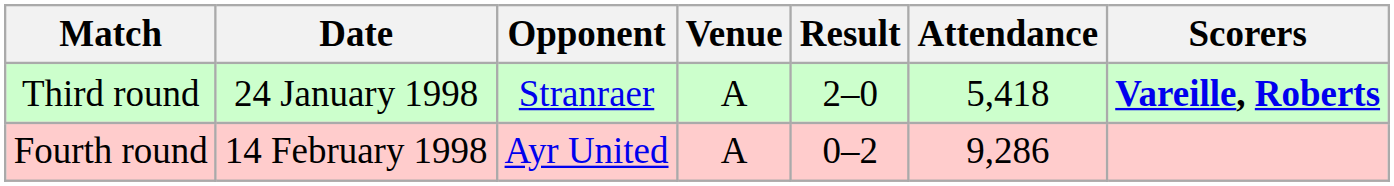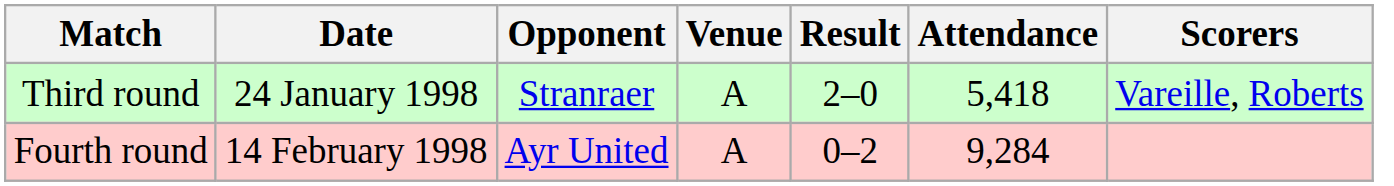 <table class="wikitable" style="font-size:100%; text-align:center">
 <tr>
 <th>Match</th>
 <th>Date</th>
 <th>Opponent</th>
 <th>Venue</th>
 <th>Result</th>
 <th>Attendance</th>
 <th>Scorers</th>
 </tr>
 <tr style="background: #CCFFCC;">
 <td>Third round</td>
 <td>24 January 1998</td>
 <td><a href='#'>Stranraer</a></td>
 <td>A</td>
 <td>2–0</td>
 <td>5,418</td>
-<td><strong><a href='#'>Vareille</a>, <a href='#'>Roberts</a></strong></td>
+<td><a href='#'>Vareille</a>, <a href='#'>Roberts</a></td>
 </tr>
 <tr style="background: #FFCCCC;">
 <td>Fourth round</td>
 <td>14 February 1998</td>
 <td><a href='#'>Ayr United</a></td>
 <td>A</td>
 <td>0–2</td>
-<td>9,286</td>
+<td>9,284</td>
 <td></td>
 </tr>
 </table>
